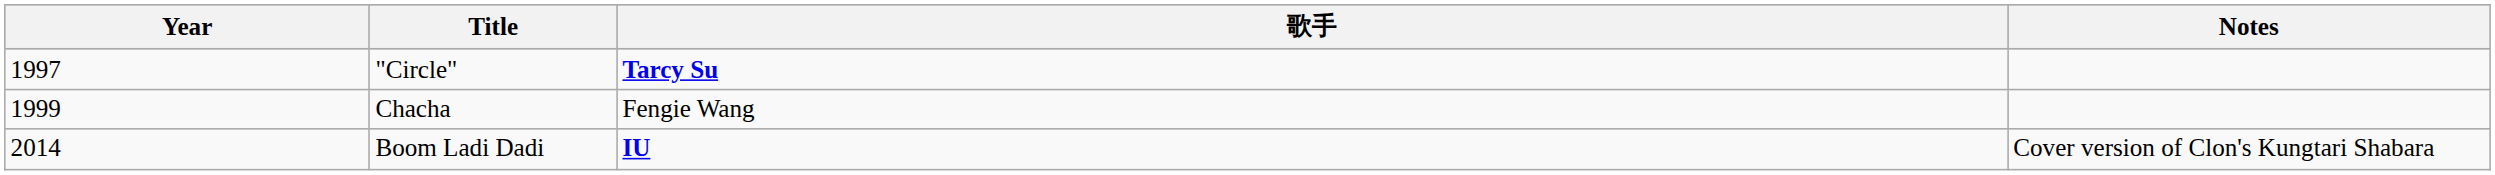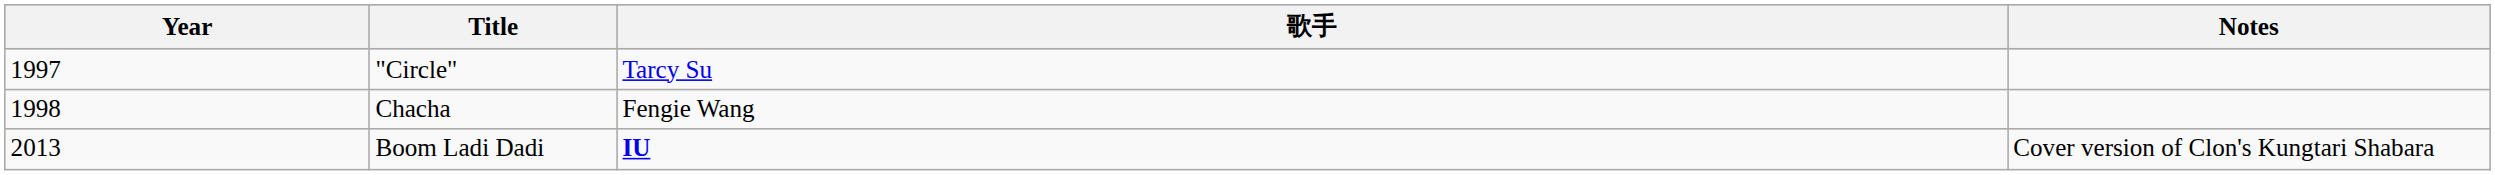 <table class="wikitable" width="100%">
 <tr bgcolor="#CCCCCC" align="center">
 <th align="left" width="225px">Year</th>
 <th align="left" width="150px">Title</th>
 <th>歌手</th>
 <th align="left" width="300px">Notes</th>
 </tr>
 <tr>
 <td>1997</td>
 <td>"Circle"</td>
-<td><strong><a href='#'>Tarcy Su</a></strong></td>
+<td><a href='#'>Tarcy Su</a></td>
 <td></td>
 </tr>
 <tr>
-<td>1999</td>
+<td>1998</td>
 <td>Chacha</td>
 <td>Fengie Wang</td>
 <td></td>
 </tr>
 <tr>
-<td>2014</td>
+<td>2013</td>
 <td>Boom Ladi Dadi</td>
 <td><strong><a href='#'>IU</a></strong></td>
 <td>Cover version of Clon's Kungtari Shabara</td>
 </tr>
 </table>
